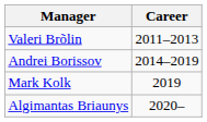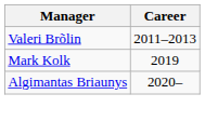 <table class="wikitable" style="text-align:center">
 <tr>
 <th>Manager</th>
 <th>Career</th>
 </tr>
 <tr>
 <td align=left> <a href='#'>Valeri Brõlin</a></td>
 <td>2011–2013</td>
 </tr>
 <tr>
-<td align=left> <a href='#'>Andrei Borissov</a></td>
-<td>2014–2019</td>
-</tr>
-<tr>
 <td align=left> <a href='#'>Mark Kolk</a></td>
 <td>2019</td>
 </tr>
 <tr>
 <td align=left> <a href='#'>Algimantas Briaunys</a></td>
 <td>2020–</td>
 </tr>
 </table>
